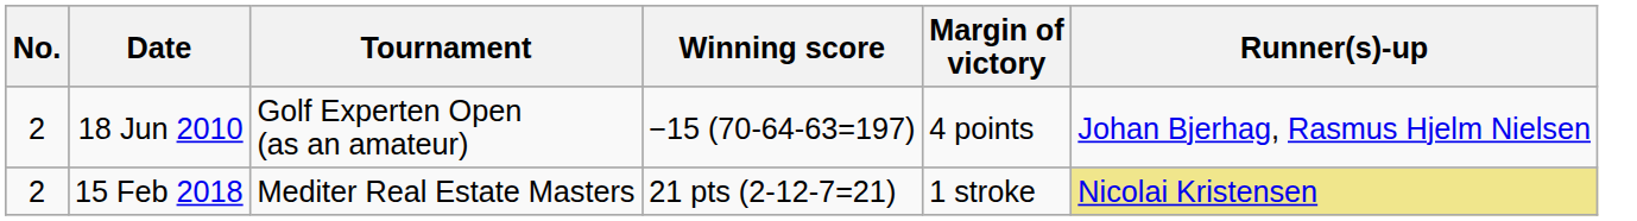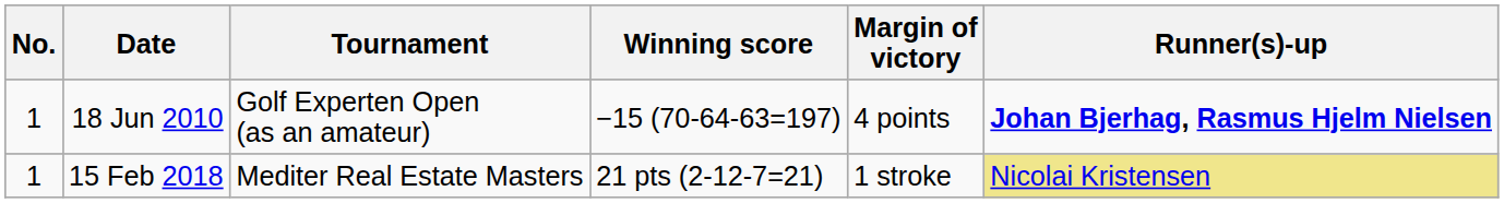 <table class="wikitable" style="font-size:95%;">
 <tr>
 <th>No.</th>
 <th>Date</th>
 <th>Tournament</th>
 <th>Winning score</th>
 <th>Margin of<br>victory</th>
 <th>Runner(s)-up</th>
 </tr>
 <tr>
-<td align=center>2</td>
+<td align=center>1</td>
 <td align=right>18 Jun <a href='#'>2010</a></td>
 <td>Golf Experten Open<br>(as an amateur)</td>
 <td>−15 (70-64-63=197)</td>
 <td>4 points</td>
-<td> <a href='#'>Johan Bjerhag</a>,  <a href='#'>Rasmus Hjelm Nielsen</a></td>
+<td><strong> <a href='#'>Johan Bjerhag</a>,  <a href='#'>Rasmus Hjelm Nielsen</a></strong></td>
 </tr>
 <tr>
-<td align=center>2</td>
+<td align=center>1</td>
 <td align=right>15 Feb <a href='#'>2018</a></td>
 <td>Mediter Real Estate Masters</td>
 <td>21 pts (2-12-7=21)</td>
 <td>1 stroke</td>
 <td style="background: khaki;"> <a href='#'>Nicolai Kristensen</a></td>
 </tr>
 </table>
